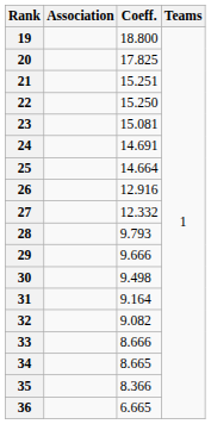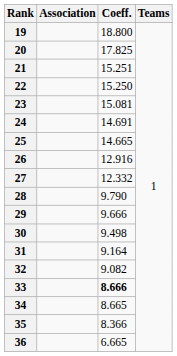 <table class="wikitable">
 <tr>
 <th>Rank</th>
 <th>Association</th>
 <th>Coeff.</th>
 <th>Teams</th>
 </tr>
 <tr>
 <th>19</th>
 <td></td>
 <td>18.800</td>
 <td style="text-align: center;" rowspan="18">1</td>
 </tr>
 <tr>
 <th>20</th>
 <td></td>
 <td>17.825</td>
 </tr>
 <tr>
 <th>21</th>
 <td></td>
 <td>15.251</td>
 </tr>
 <tr>
 <th>22</th>
 <td></td>
 <td>15.250</td>
 </tr>
 <tr>
 <th>23</th>
 <td></td>
 <td>15.081</td>
 </tr>
 <tr>
 <th>24</th>
 <td></td>
 <td>14.691</td>
 </tr>
 <tr>
 <th>25</th>
 <td></td>
-<td>14.664</td>
+<td>14.665</td>
 </tr>
 <tr>
 <th>26</th>
 <td></td>
 <td>12.916</td>
 </tr>
 <tr>
 <th>27</th>
 <td></td>
 <td>12.332</td>
 </tr>
 <tr>
 <th>28</th>
 <td></td>
-<td>9.793</td>
+<td>9.790</td>
 </tr>
 <tr>
 <th>29</th>
 <td></td>
 <td>9.666</td>
 </tr>
 <tr>
 <th>30</th>
 <td></td>
 <td>9.498</td>
 </tr>
 <tr>
 <th>31</th>
 <td></td>
 <td>9.164</td>
 </tr>
 <tr>
 <th>32</th>
 <td></td>
 <td>9.082</td>
 </tr>
 <tr>
 <th>33</th>
 <td></td>
-<td>8.666</td>
+<td><strong>8.666</strong></td>
 </tr>
 <tr>
 <th>34</th>
 <td></td>
 <td>8.665</td>
 </tr>
 <tr>
 <th>35</th>
 <td></td>
 <td>8.366</td>
 </tr>
 <tr>
 <th>36</th>
 <td></td>
 <td>6.665</td>
 </tr>
 </table>
